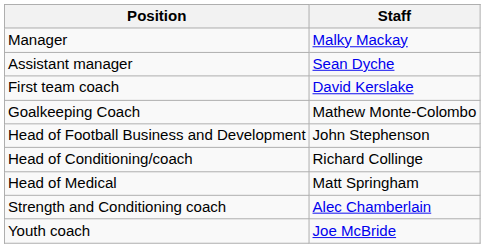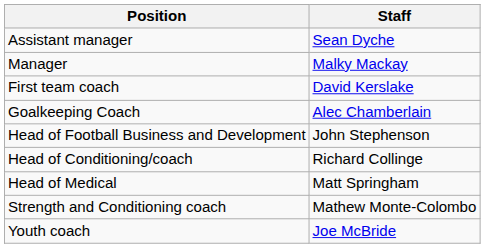 <table class="wikitable">
 <tr>
 <th>Position</th>
 <th>Staff</th>
 </tr>
 <tr>
+<td>Assistant manager</td>
+<td><a href='#'>Sean Dyche</a></td>
+</tr>
+<tr>
 <td>Manager</td>
 <td><a href='#'>Malky Mackay</a></td>
-</tr>
-<tr>
-<td>Assistant manager</td>
-<td><a href='#'>Sean Dyche</a></td>
 </tr>
 <tr>
 <td>First team coach</td>
 <td><a href='#'>David Kerslake</a></td>
 </tr>
 <tr>
 <td>Goalkeeping Coach</td>
-<td>Mathew Monte-Colombo</td>
+<td><a href='#'>Alec Chamberlain</a></td>
 </tr>
 <tr>
 <td>Head of Football Business and Development</td>
 <td>John Stephenson</td>
 </tr>
 <tr>
 <td>Head of Conditioning/coach</td>
 <td>Richard Collinge</td>
 </tr>
 <tr>
 <td>Head of Medical</td>
 <td>Matt Springham</td>
 </tr>
 <tr>
 <td>Strength and Conditioning coach</td>
-<td><a href='#'>Alec Chamberlain</a></td>
+<td>Mathew Monte-Colombo</td>
 </tr>
 <tr>
 <td>Youth coach</td>
 <td><a href='#'>Joe McBride</a></td>
 </tr>
 </table>
